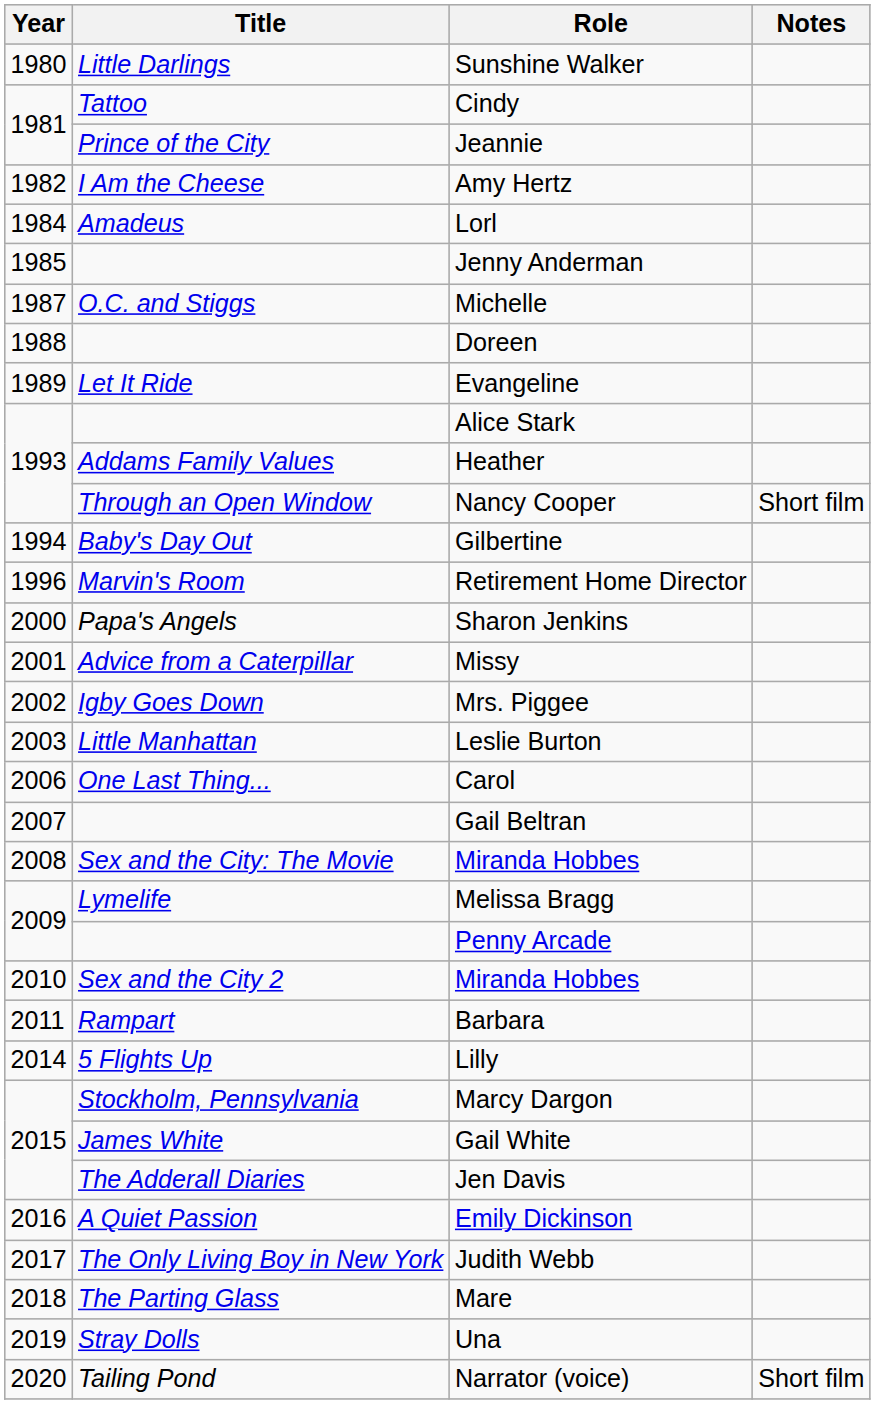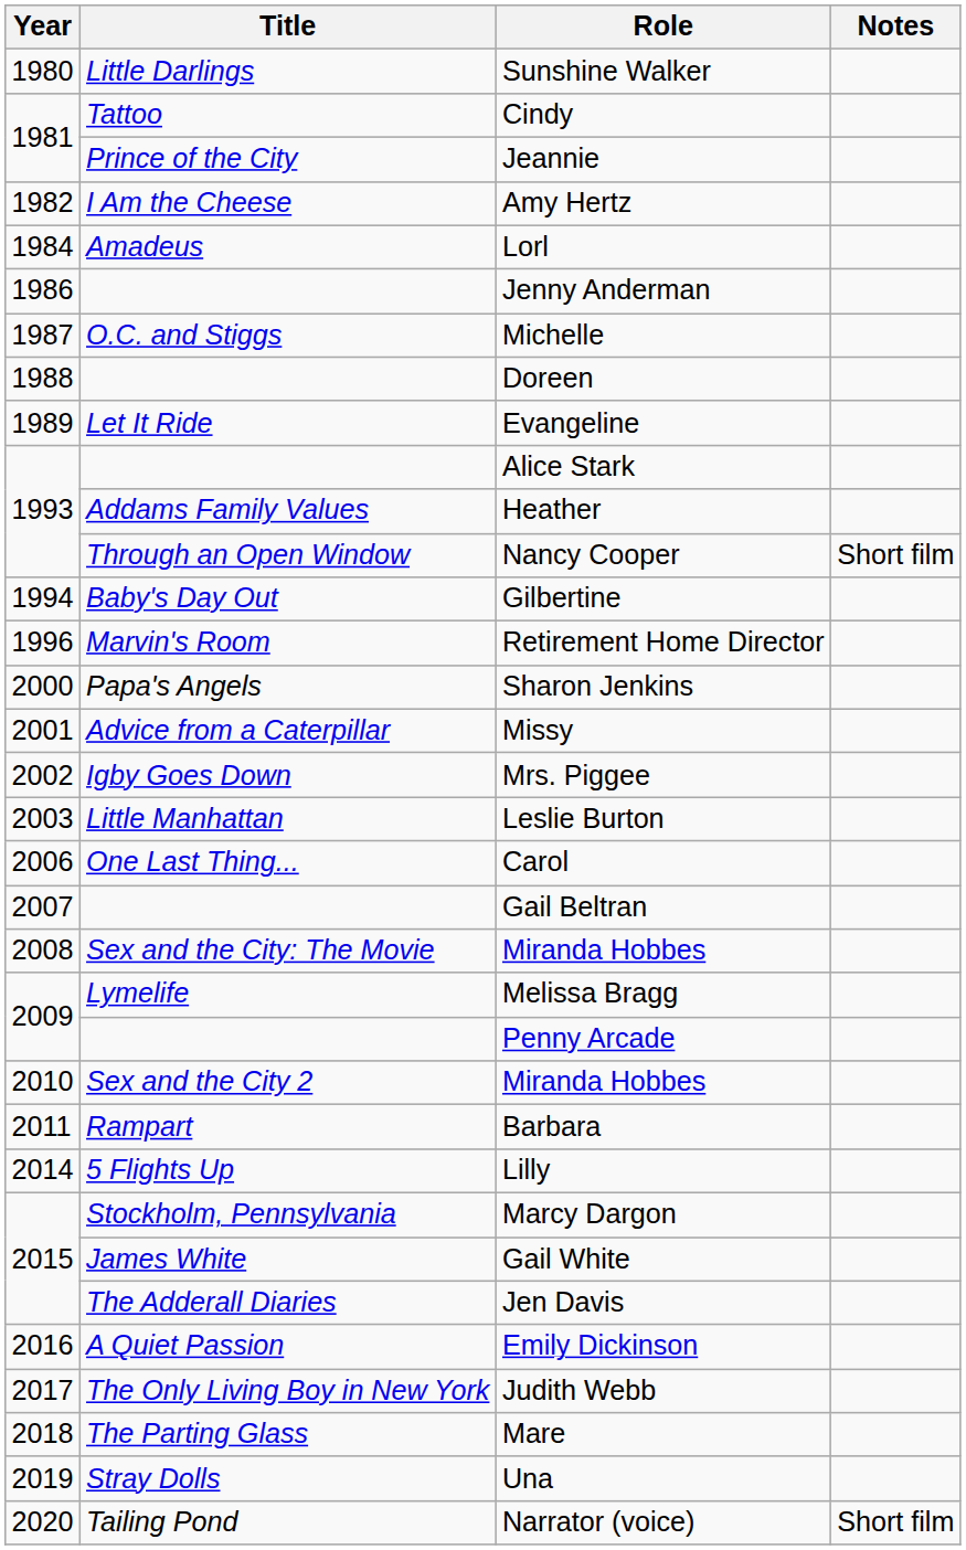 <table class="wikitable sortable">
 <tr>
 <th>Year</th>
 <th>Title</th>
 <th>Role</th>
 <th>Notes</th>
 </tr>
 <tr>
 <td>1980</td>
 <td><em><a href='#'>Little Darlings</a></em></td>
 <td>Sunshine Walker</td>
 <td></td>
 </tr>
 <tr>
 <td rowspan="2">1981</td>
 <td><em><a href='#'>Tattoo</a></em></td>
 <td>Cindy</td>
 <td></td>
 </tr>
 <tr>
 <td><em><a href='#'>Prince of the City</a></em></td>
 <td>Jeannie</td>
 <td></td>
 </tr>
 <tr>
 <td>1982</td>
 <td><em><a href='#'>I Am the Cheese</a></em></td>
 <td>Amy Hertz</td>
 <td></td>
 </tr>
 <tr>
 <td>1984</td>
 <td><em><a href='#'>Amadeus</a></em></td>
 <td>Lorl</td>
 <td></td>
 </tr>
 <tr>
-<td>1985</td>
+<td>1986</td>
 <td><em></em></td>
 <td>Jenny Anderman</td>
 <td></td>
 </tr>
 <tr>
 <td>1987</td>
 <td><em><a href='#'>O.C. and Stiggs</a></em></td>
 <td>Michelle</td>
 <td></td>
 </tr>
 <tr>
 <td>1988</td>
 <td><em></em></td>
 <td>Doreen</td>
 <td></td>
 </tr>
 <tr>
 <td>1989</td>
 <td><em><a href='#'>Let It Ride</a></em></td>
 <td>Evangeline</td>
 <td></td>
 </tr>
 <tr>
 <td rowspan="3">1993</td>
 <td><em></em></td>
 <td>Alice Stark</td>
 <td></td>
 </tr>
 <tr>
 <td><em><a href='#'>Addams Family Values</a></em></td>
 <td>Heather</td>
 <td></td>
 </tr>
 <tr>
 <td><em><a href='#'>Through an Open Window</a></em></td>
 <td>Nancy Cooper</td>
 <td>Short film</td>
 </tr>
 <tr>
 <td>1994</td>
 <td><em><a href='#'>Baby's Day Out</a></em></td>
 <td>Gilbertine</td>
 <td></td>
 </tr>
 <tr>
 <td>1996</td>
 <td><em><a href='#'>Marvin's Room</a></em></td>
 <td>Retirement Home Director</td>
 <td></td>
 </tr>
 <tr>
 <td>2000</td>
 <td><em>Papa's Angels</em></td>
 <td>Sharon Jenkins</td>
 <td></td>
 </tr>
 <tr>
 <td>2001</td>
 <td><em><a href='#'>Advice from a Caterpillar</a></em></td>
 <td>Missy</td>
 <td></td>
 </tr>
 <tr>
 <td>2002</td>
 <td><em><a href='#'>Igby Goes Down</a></em></td>
 <td>Mrs. Piggee</td>
 <td></td>
 </tr>
 <tr>
 <td>2003</td>
 <td><em><a href='#'>Little Manhattan</a></em></td>
 <td>Leslie Burton</td>
 <td></td>
 </tr>
 <tr>
 <td>2006</td>
 <td><em><a href='#'>One Last Thing...</a></em></td>
 <td>Carol</td>
 <td></td>
 </tr>
 <tr>
 <td>2007</td>
 <td><em></em></td>
 <td>Gail Beltran</td>
 <td></td>
 </tr>
 <tr>
 <td>2008</td>
 <td><em><a href='#'>Sex and the City: The Movie</a></em></td>
 <td><a href='#'>Miranda Hobbes</a></td>
 <td></td>
 </tr>
 <tr>
 <td rowspan="2">2009</td>
 <td><em><a href='#'>Lymelife</a></em></td>
 <td>Melissa Bragg</td>
 <td></td>
 </tr>
 <tr>
 <td><em></em></td>
 <td><a href='#'>Penny Arcade</a></td>
 <td></td>
 </tr>
 <tr>
 <td>2010</td>
 <td><em><a href='#'>Sex and the City 2</a></em></td>
 <td><a href='#'>Miranda Hobbes</a></td>
 <td></td>
 </tr>
 <tr>
 <td>2011</td>
 <td><em><a href='#'>Rampart</a></em></td>
 <td>Barbara</td>
 <td></td>
 </tr>
 <tr>
 <td>2014</td>
 <td><em><a href='#'>5 Flights Up</a></em></td>
 <td>Lilly</td>
 <td></td>
 </tr>
 <tr>
 <td rowspan="3">2015</td>
 <td><em><a href='#'>Stockholm, Pennsylvania</a></em></td>
 <td>Marcy Dargon</td>
 <td></td>
 </tr>
 <tr>
 <td><em><a href='#'>James White</a></em></td>
 <td>Gail White</td>
 <td></td>
 </tr>
 <tr>
 <td><em><a href='#'>The Adderall Diaries</a></em></td>
 <td>Jen Davis</td>
 <td></td>
 </tr>
 <tr>
 <td>2016</td>
 <td><em><a href='#'>A Quiet Passion</a></em></td>
 <td><a href='#'>Emily Dickinson</a></td>
 <td></td>
 </tr>
 <tr>
 <td>2017</td>
 <td><em><a href='#'>The Only Living Boy in New York</a></em></td>
 <td>Judith Webb</td>
 <td></td>
 </tr>
 <tr>
 <td>2018</td>
 <td><em><a href='#'>The Parting Glass</a></em></td>
 <td>Mare</td>
 <td></td>
 </tr>
 <tr>
 <td>2019</td>
 <td><em><a href='#'>Stray Dolls</a></em></td>
 <td>Una</td>
 <td></td>
 </tr>
 <tr>
 <td>2020</td>
 <td><em>Tailing Pond</em></td>
 <td>Narrator (voice)</td>
 <td>Short film</td>
 </tr>
 </table>
